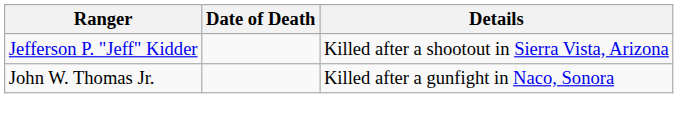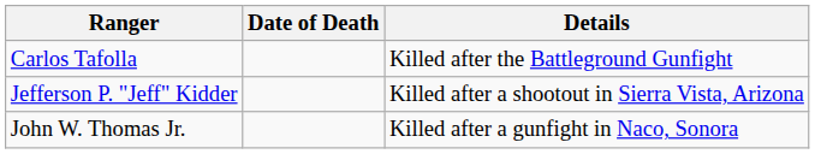 <table class="wikitable">
 <tr>
 <th>Ranger</th>
 <th>Date of Death</th>
 <th>Details</th>
+</tr>
+<tr>
+<td><a href='#'>Carlos Tafolla</a></td>
+<td></td>
+<td>Killed after the <a href='#'>Battleground Gunfight</a></td>
 </tr>
 <tr>
 <td><a href='#'>Jefferson P. "Jeff" Kidder</a></td>
 <td></td>
 <td>Killed after a shootout in <a href='#'>Sierra Vista, Arizona</a></td>
 </tr>
 <tr>
 <td>John W. Thomas Jr.</td>
 <td></td>
 <td>Killed after a gunfight in <a href='#'>Naco, Sonora</a></td>
 </tr>
 </table>
